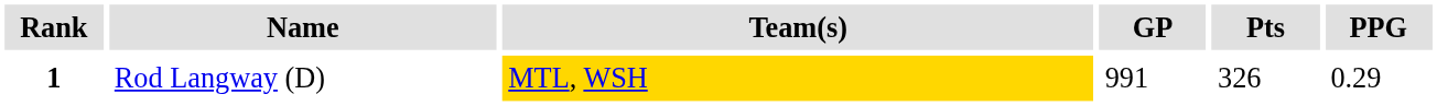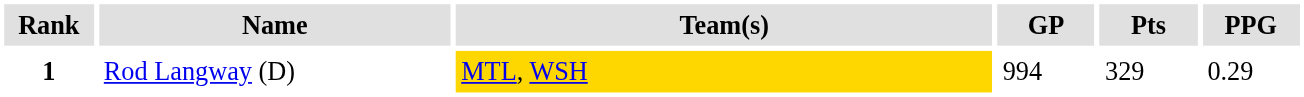 <table id="Table3" cellspacing="3" cellpadding="3" style="font-size:95%;">
 <tr style="text-align:center; background:#e0e0e0">
 <th style="width:3em;">Rank</th>
 <th style="width:13em;">Name</th>
 <th style="width:20em;">Team(s)</th>
 <th style="width:3.3em;">GP</th>
 <th style="width:3.3em;">Pts</th>
 <th style="width:3.3em;">PPG</th>
 </tr>
 <tr>
 <th>1</th>
 <td><a href='#'>Rod Langway</a> (D)</td>
 <td style="background: gold;"><a href='#'>MTL</a>, <a href='#'>WSH</a></td>
-<td>991</td>
-<td>326</td>
+<td>994</td>
+<td>329</td>
 <td>0.29</td>
 </tr>
 </table>
